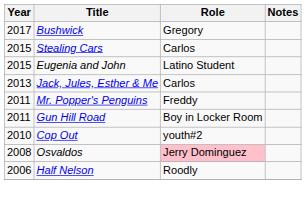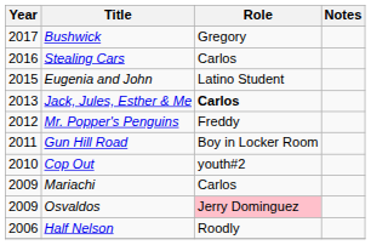 <table class="wikitable">
 <tr>
 <th>Year</th>
 <th>Title</th>
 <th>Role</th>
 <th>Notes</th>
 </tr>
 <tr>
 <td>2017</td>
 <td><em><a href='#'>Bushwick</a></em></td>
 <td>Gregory</td>
 <td></td>
 </tr>
 <tr>
-<td>2015</td>
+<td>2016</td>
 <td><em><a href='#'>Stealing Cars</a></em></td>
 <td>Carlos</td>
 <td></td>
 </tr>
 <tr>
 <td>2015</td>
 <td><em>Eugenia and John</em></td>
 <td>Latino Student</td>
 <td></td>
 </tr>
 <tr>
 <td>2013</td>
 <td><em><a href='#'>Jack, Jules, Esther & Me</a></em></td>
-<td>Carlos</td>
+<td><strong>Carlos</strong></td>
 <td></td>
 </tr>
 <tr>
-<td>2011</td>
+<td>2012</td>
 <td><em><a href='#'>Mr. Popper's Penguins</a></em></td>
 <td>Freddy</td>
 <td></td>
 </tr>
 <tr>
 <td>2011</td>
 <td><em><a href='#'>Gun Hill Road</a></em></td>
 <td>Boy in Locker Room</td>
 <td></td>
 </tr>
 <tr>
 <td>2010</td>
 <td><em><a href='#'>Cop Out</a></em></td>
 <td>youth#2</td>
 <td></td>
 </tr>
 <tr>
-<td>2008</td>
+<td>2009</td>
+<td><em>Mariachi</em></td>
+<td>Carlos</td>
+<td></td>
+</tr>
+<tr>
+<td>2009</td>
 <td><em>Osvaldos</em></td>
 <td style="background: pink;">Jerry Dominguez</td>
 <td></td>
 </tr>
 <tr>
 <td>2006</td>
 <td><em><a href='#'>Half Nelson</a></em></td>
 <td>Roodly</td>
 <td></td>
 </tr>
 <tr>
 </tr>
 </table>
